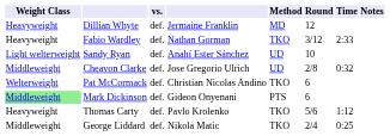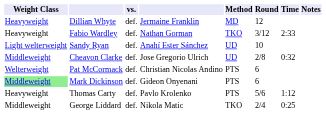 <table class="toccolours" style="font-size: 85%;">
 <tr>
 <th style="background:#e6e8fa; color:#000; text-align:center;">Weight Class</th>
 <th style="background:#e6e8fa; color:#000; text-align:center;"></th>
 <th style="background:#e6e8fa; color:#000; text-align:center;">vs.</th>
 <th style="background:#e6e8fa; color:#000; text-align:center;"></th>
 <th style="background:#e6e8fa; color:#000; text-align:center;">Method</th>
 <th style="background:#e6e8fa; color:#000; text-align:center;">Round</th>
 <th style="background:#e6e8fa; color:#000; text-align:center;">Time</th>
 <th style="background:#e6e8fa; color:#000; text-align:center;">Notes</th>
 </tr>
 <tr>
 <td><a href='#'>Heavyweight</a></td>
 <td> <a href='#'>Dillian Whyte</a></td>
 <td>def.</td>
 <td> <a href='#'>Jermaine Franklin</a></td>
 <td><a href='#'>MD</a></td>
 <td>12</td>
 <td></td>
 <td></td>
 </tr>
 <tr>
 <td>Heavyweight</td>
 <td> <a href='#'>Fabio Wardley</a></td>
 <td>def.</td>
 <td> <a href='#'>Nathan Gorman</a></td>
 <td><a href='#'>TKO</a></td>
 <td>3/12</td>
 <td>2:33</td>
 <td></td>
 </tr>
 <tr>
 <td><a href='#'>Light welterweight</a></td>
 <td> <a href='#'>Sandy Ryan</a></td>
 <td>def.</td>
 <td> <a href='#'>Anahí Ester Sánchez</a></td>
 <td><a href='#'>UD</a></td>
 <td>10</td>
 <td></td>
 <td></td>
 </tr>
 <tr>
 <td><a href='#'>Middleweight</a></td>
 <td> <a href='#'>Cheavon Clarke</a></td>
 <td>def.</td>
 <td> Jose Gregorio Ulrich</td>
 <td><a href='#'>UD</a></td>
 <td>2/8</td>
 <td>0:32</td>
 <td></td>
 </tr>
 <tr>
 <td><a href='#'>Welterweight</a></td>
 <td> <a href='#'>Pat McCormack</a></td>
 <td>def.</td>
 <td> Christian Nicolas Andino</td>
-<td>TKO</td>
+<td>PTS</td>
 <td>6</td>
 <td></td>
 <td></td>
 </tr>
 <tr>
 <td style="background: lightgreen;"><a href='#'>Middleweight</a></td>
 <td> <a href='#'>Mark Dickinson</a></td>
 <td>def.</td>
 <td> Gideon Onyenani</td>
 <td>PTS</td>
 <td>6</td>
 <td></td>
 <td></td>
 </tr>
 <tr>
 <td>Heavyweight</td>
 <td> Thomas Carty</td>
 <td>def.</td>
 <td> Pavlo Krolenko</td>
-<td>TKO</td>
+<td>PTS</td>
 <td>5/6</td>
 <td>1:12</td>
 <td></td>
 </tr>
 <tr>
 <td>Middleweight</td>
 <td> George Liddard</td>
 <td>def.</td>
 <td> Nikola Matic</td>
 <td>TKO</td>
 <td>2/4</td>
 <td>0:25</td>
 <td></td>
 </tr>
 <tr>
 </tr>
 </table>
